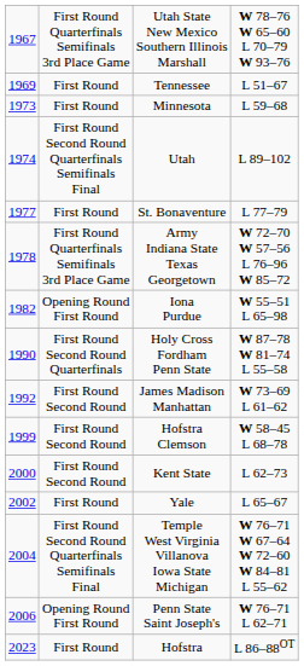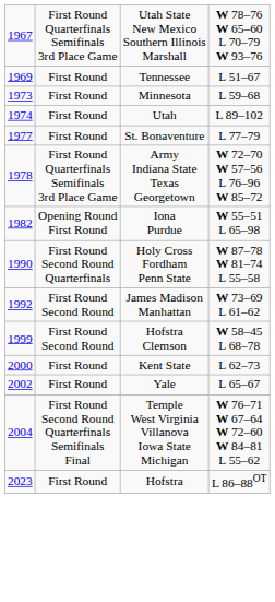 <table class="wikitable">
 <tr align="center">
 <td><a href='#'>1967</a></td>
 <td>First Round<br>Quarterfinals<br>Semifinals<br>3rd Place Game</td>
 <td>Utah State<br>New Mexico<br>Southern Illinois<br>Marshall</td>
 <td><strong>W</strong> 78–76<br><strong>W</strong> 65–60<br>L 70–79<br><strong>W</strong> 93–76</td>
 </tr>
 <tr align="center">
 <td><a href='#'>1969</a></td>
 <td>First Round</td>
 <td>Tennessee</td>
 <td>L 51–67</td>
 </tr>
 <tr align="center">
 <td><a href='#'>1973</a></td>
 <td>First Round</td>
 <td>Minnesota</td>
 <td>L 59–68</td>
 </tr>
 <tr align="center">
 <td><a href='#'>1974</a></td>
-<td>First Round<br>Second Round<br>Quarterfinals<br>Semifinals<br>Final</td>
+<td>First Round</td>
 <td>Utah</td>
 <td>L 89–102</td>
 </tr>
 <tr align="center">
 <td><a href='#'>1977</a></td>
 <td>First Round</td>
 <td>St. Bonaventure</td>
 <td>L 77–79</td>
 </tr>
 <tr align="center">
 <td><a href='#'>1978</a></td>
 <td>First Round<br>Quarterfinals<br>Semifinals<br>3rd Place Game</td>
 <td>Army<br>Indiana State<br>Texas<br>Georgetown</td>
 <td><strong>W</strong> 72–70<br><strong>W</strong> 57–56<br>L 76–96<br><strong>W</strong> 85–72</td>
 </tr>
 <tr align="center">
 <td><a href='#'>1982</a></td>
 <td>Opening Round<br>First Round</td>
 <td>Iona<br>Purdue</td>
 <td><strong>W</strong> 55–51<br>L 65–98</td>
 </tr>
 <tr align="center">
 <td><a href='#'>1990</a></td>
 <td>First Round<br>Second Round<br>Quarterfinals</td>
 <td>Holy Cross<br>Fordham<br>Penn State</td>
 <td><strong>W</strong> 87–78<br><strong>W</strong> 81–74<br>L 55–58</td>
 </tr>
 <tr align="center">
 <td><a href='#'>1992</a></td>
 <td>First Round<br>Second Round</td>
 <td>James Madison<br>Manhattan</td>
 <td><strong>W</strong> 73–69<br>L 61–62</td>
 </tr>
 <tr align="center">
 <td><a href='#'>1999</a></td>
 <td>First Round<br>Second Round</td>
 <td>Hofstra<br>Clemson</td>
 <td><strong>W</strong> 58–45<br>L 68–78</td>
 </tr>
 <tr align="center">
 <td><a href='#'>2000</a></td>
-<td>First Round<br>Second Round</td>
+<td>First Round</td>
 <td>Kent State</td>
 <td>L 62–73</td>
 </tr>
 <tr align="center">
 <td><a href='#'>2002</a></td>
 <td>First Round</td>
 <td>Yale</td>
 <td>L 65–67</td>
 </tr>
 <tr align="center">
 <td><a href='#'>2004</a></td>
 <td>First Round<br>Second Round<br>Quarterfinals<br>Semifinals<br>Final</td>
 <td>Temple<br>West Virginia<br>Villanova<br>Iowa State<br>Michigan</td>
 <td><strong>W</strong> 76–71<br><strong>W</strong> 67–64<br><strong>W</strong> 72–60<br><strong>W</strong> 84–81<br>L 55–62</td>
 </tr>
 <tr align="center">
-<td><a href='#'>2006</a></td>
-<td>Opening Round<br>First Round</td>
-<td>Penn State<br>Saint Joseph's</td>
-<td><strong>W</strong> 76–71<br>L 62–71</td>
-</tr>
-<tr align="center">
 <td><a href='#'>2023</a></td>
 <td>First Round</td>
 <td>Hofstra</td>
 <td>L 86–88<sup>OT</sup></td>
 </tr>
 </table>
